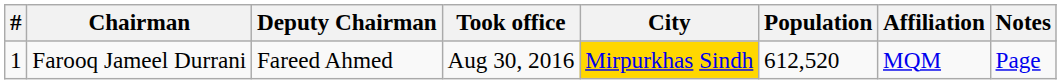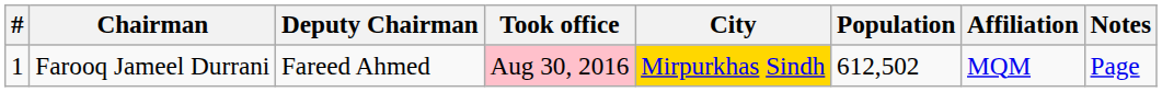 <table class="wikitable">
 <tr>
 <th>#</th>
 <th>Chairman</th>
 <th>Deputy Chairman</th>
 <th>Took office</th>
 <th>City</th>
 <th>Population</th>
 <th>Affiliation</th>
 <th>Notes</th>
 </tr>
 <tr>
 <td>1</td>
 <td>Farooq Jameel Durrani</td>
 <td>Fareed Ahmed</td>
-<td>Aug 30, 2016</td>
+<td style="background: pink;">Aug 30, 2016</td>
 <td style="background: gold;"><a href='#'>Mirpurkhas</a> <a href='#'>Sindh</a></td>
-<td>612,520</td>
+<td>612,502</td>
 <td><a href='#'>MQM</a></td>
 <td><a href='#'>Page</a></td>
 </tr>
 </table>
